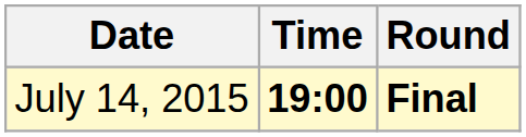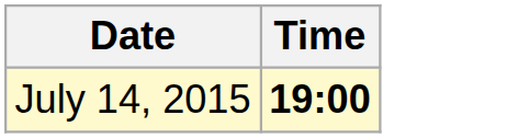 <table class="wikitable">
 <tr>
 <th>Date</th>
 <th>Time</th>
-<th>Round</th>
 </tr>
 <tr style=background:lemonchiffon>
 <td>July 14, 2015</td>
 <td><strong>19:00</strong></td>
-<td><strong>Final</strong></td>
 </tr>
 </table>
